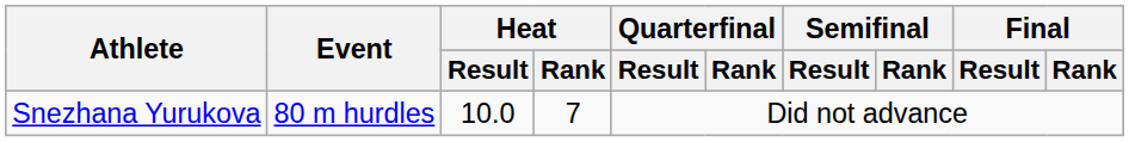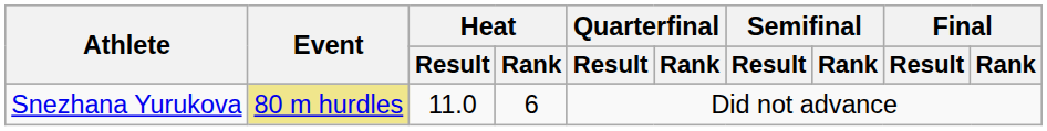 <table class="wikitable" style="font-size:90%">
 <tr>
 <th rowspan="2">Athlete</th>
 <th rowspan="2">Event</th>
 <th colspan="2">Heat</th>
 <th colspan="2">Quarterfinal</th>
 <th colspan="2">Semifinal</th>
 <th colspan="2">Final</th>
 </tr>
 <tr style="font-size:95%">
 <th>Result</th>
 <th>Rank</th>
 <th>Result</th>
 <th>Rank</th>
 <th>Result</th>
 <th>Rank</th>
 <th>Result</th>
 <th>Rank</th>
 </tr>
 <tr align=center>
 <td align=left><a href='#'>Snezhana Yurukova</a></td>
-<td align=left><a href='#'>80 m hurdles</a></td>
-<td>10.0</td>
-<td>7</td>
+<td align=left style="background: khaki;"><a href='#'>80 m hurdles</a></td>
+<td>11.0</td>
+<td>6</td>
 <td colspan=6>Did not advance</td>
 </tr>
 </table>
